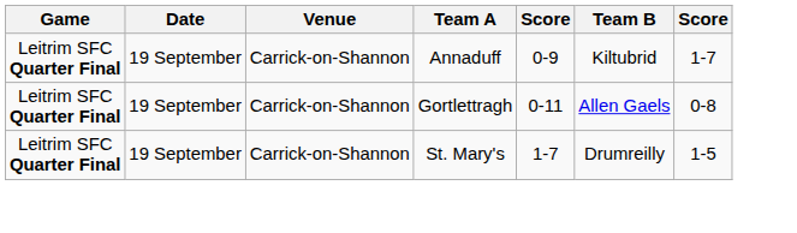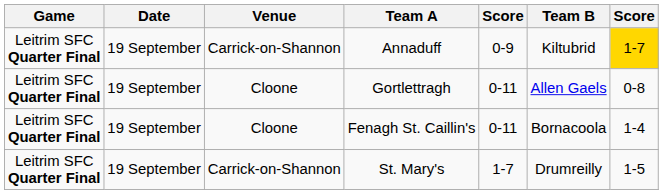 <table class="wikitable">
 <tr>
 <th>Game</th>
 <th>Date</th>
 <th>Venue</th>
 <th>Team A</th>
 <th>Score</th>
 <th>Team B</th>
 <th>Score</th>
 </tr>
 <tr align="center">
 <td>Leitrim SFC<br><strong>Quarter Final</strong></td>
 <td>19 September</td>
 <td>Carrick-on-Shannon</td>
 <td>Annaduff</td>
 <td>0-9</td>
 <td>Kiltubrid</td>
-<td>1-7</td>
+<td style="background: gold;">1-7</td>
 </tr>
 <tr align="center">
 <td>Leitrim SFC<br><strong>Quarter Final</strong></td>
 <td>19 September</td>
-<td>Carrick-on-Shannon</td>
+<td>Cloone</td>
 <td>Gortlettragh</td>
 <td>0-11</td>
 <td><a href='#'>Allen Gaels</a></td>
 <td>0-8</td>
+</tr>
+<tr align="center">
+<td>Leitrim SFC<br><strong>Quarter Final</strong></td>
+<td>19 September</td>
+<td>Cloone</td>
+<td>Fenagh St. Caillin's</td>
+<td>0-11</td>
+<td>Bornacoola</td>
+<td>1-4</td>
 </tr>
 <tr align="center">
 <td>Leitrim SFC<br><strong>Quarter Final</strong></td>
 <td>19 September</td>
 <td>Carrick-on-Shannon</td>
 <td>St. Mary's</td>
 <td>1-7</td>
 <td>Drumreilly</td>
 <td>1-5</td>
 </tr>
 </table>
